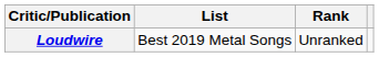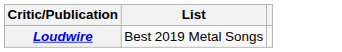 <table class="wikitable plainrowheaders unsortable">
 <tr>
 <th>Critic/Publication</th>
 <th scope="col" class="unsortable">List</th>
-<th data-sort-type="number">Rank</th>
 <th scope="col" class="unsortable"></th>
 </tr>
 <tr>
 <th scope="row"><em><a href='#'>Loudwire</a></em></th>
 <td>Best 2019 Metal Songs</td>
-<td align="center">Unranked</td>
 <td align="center"></td>
 </tr>
 </table>
